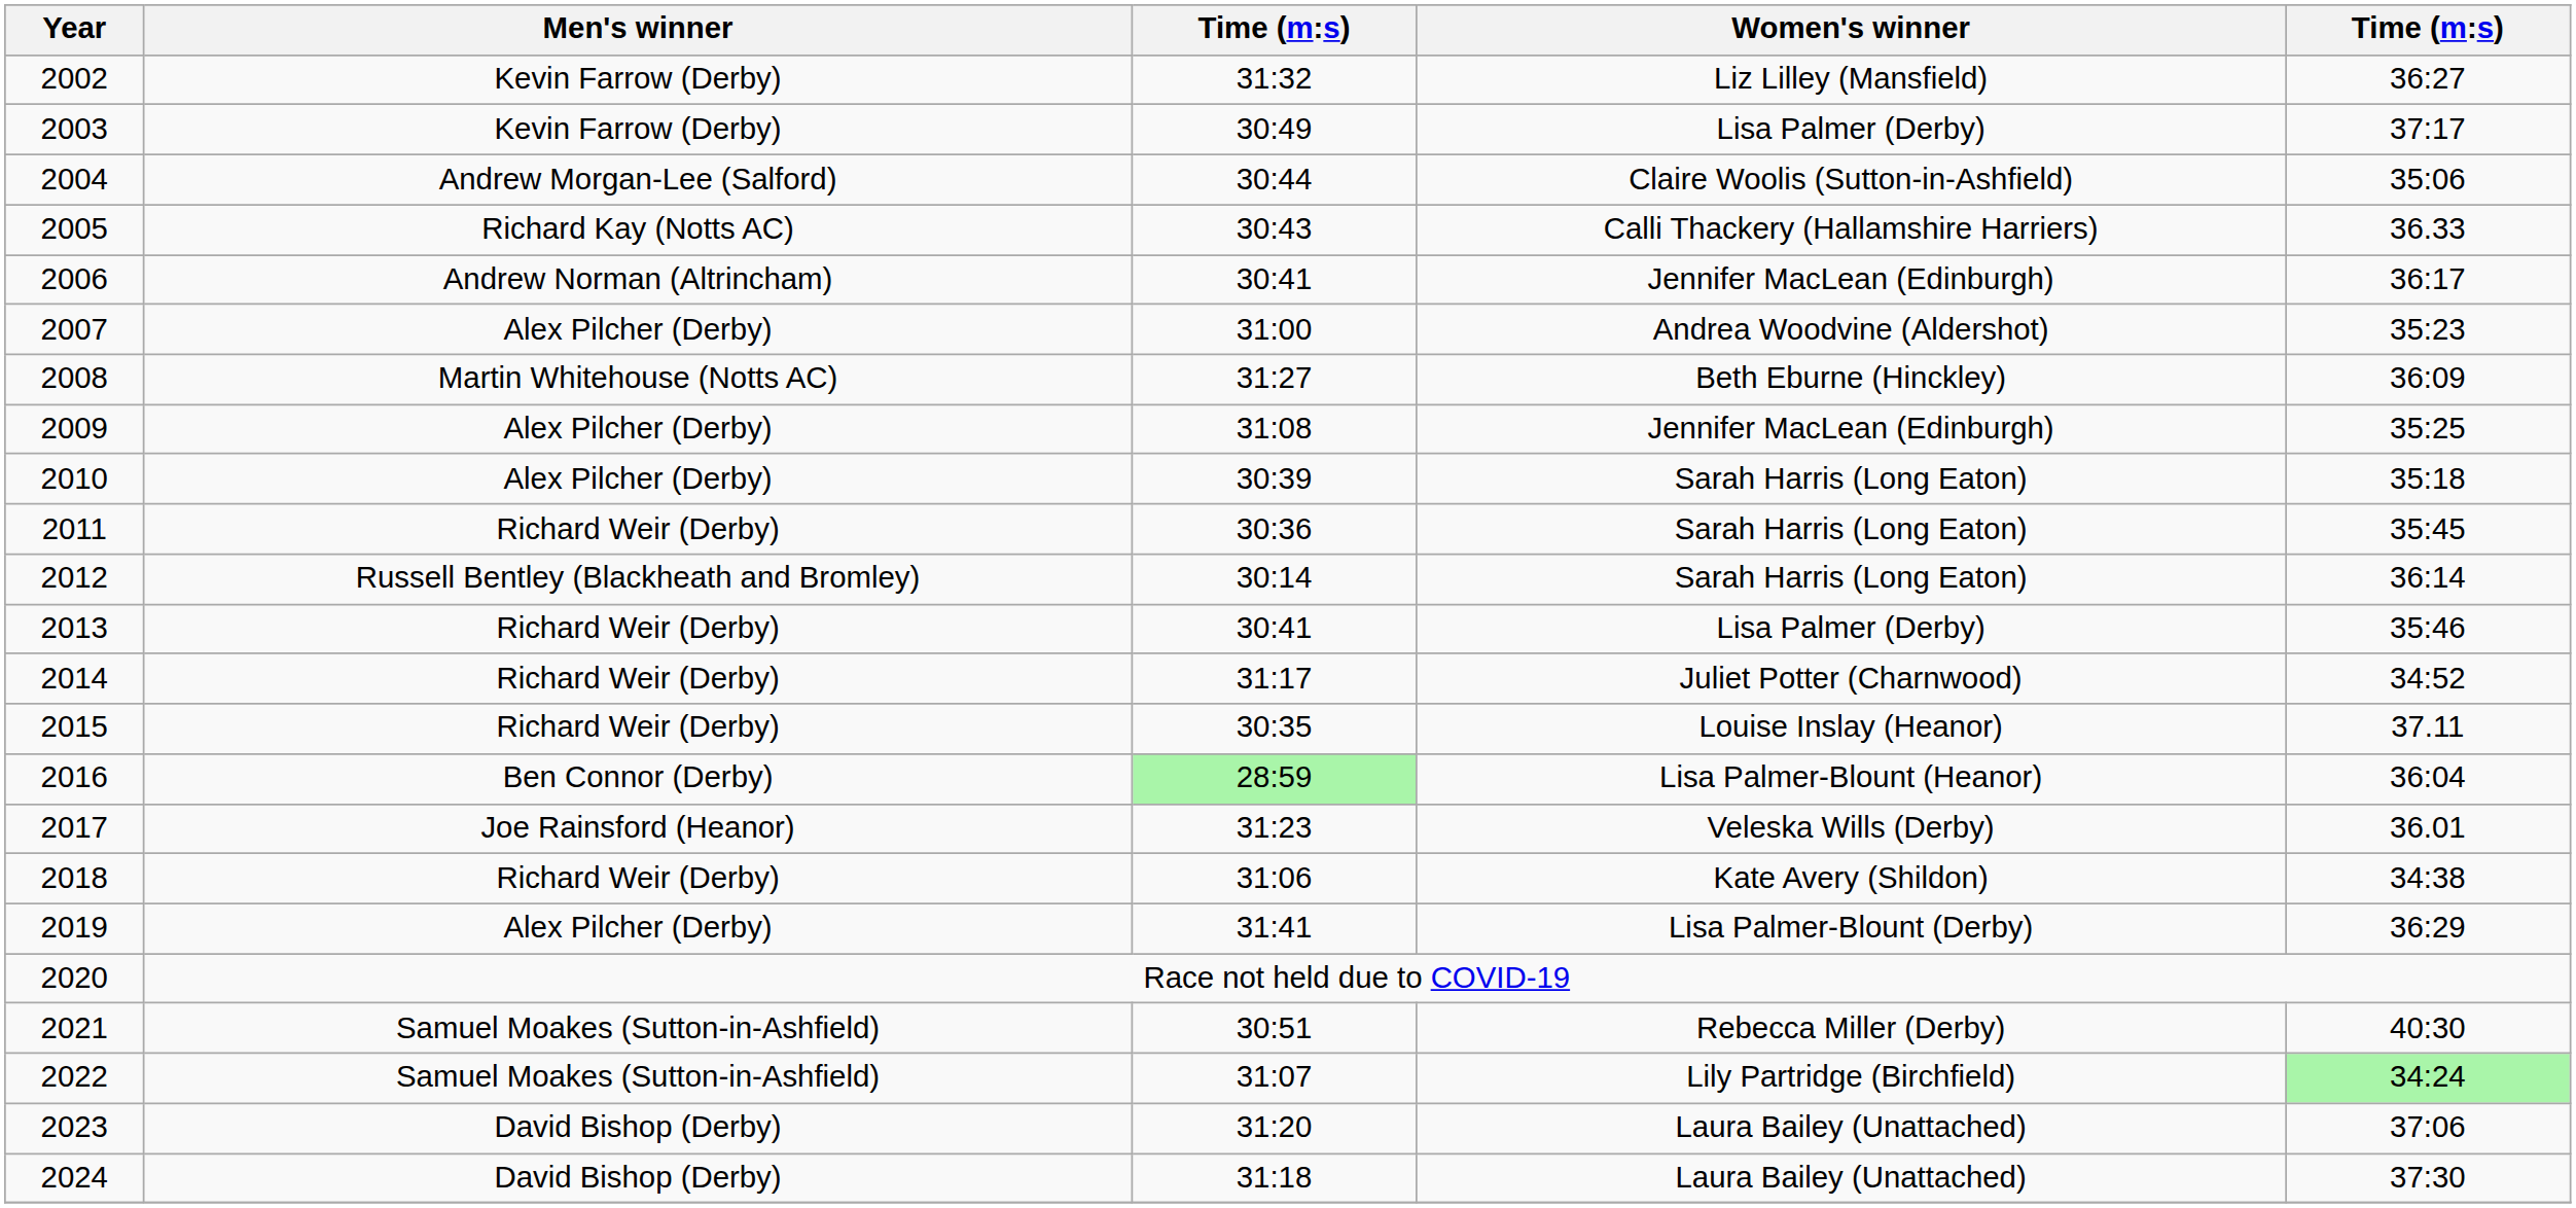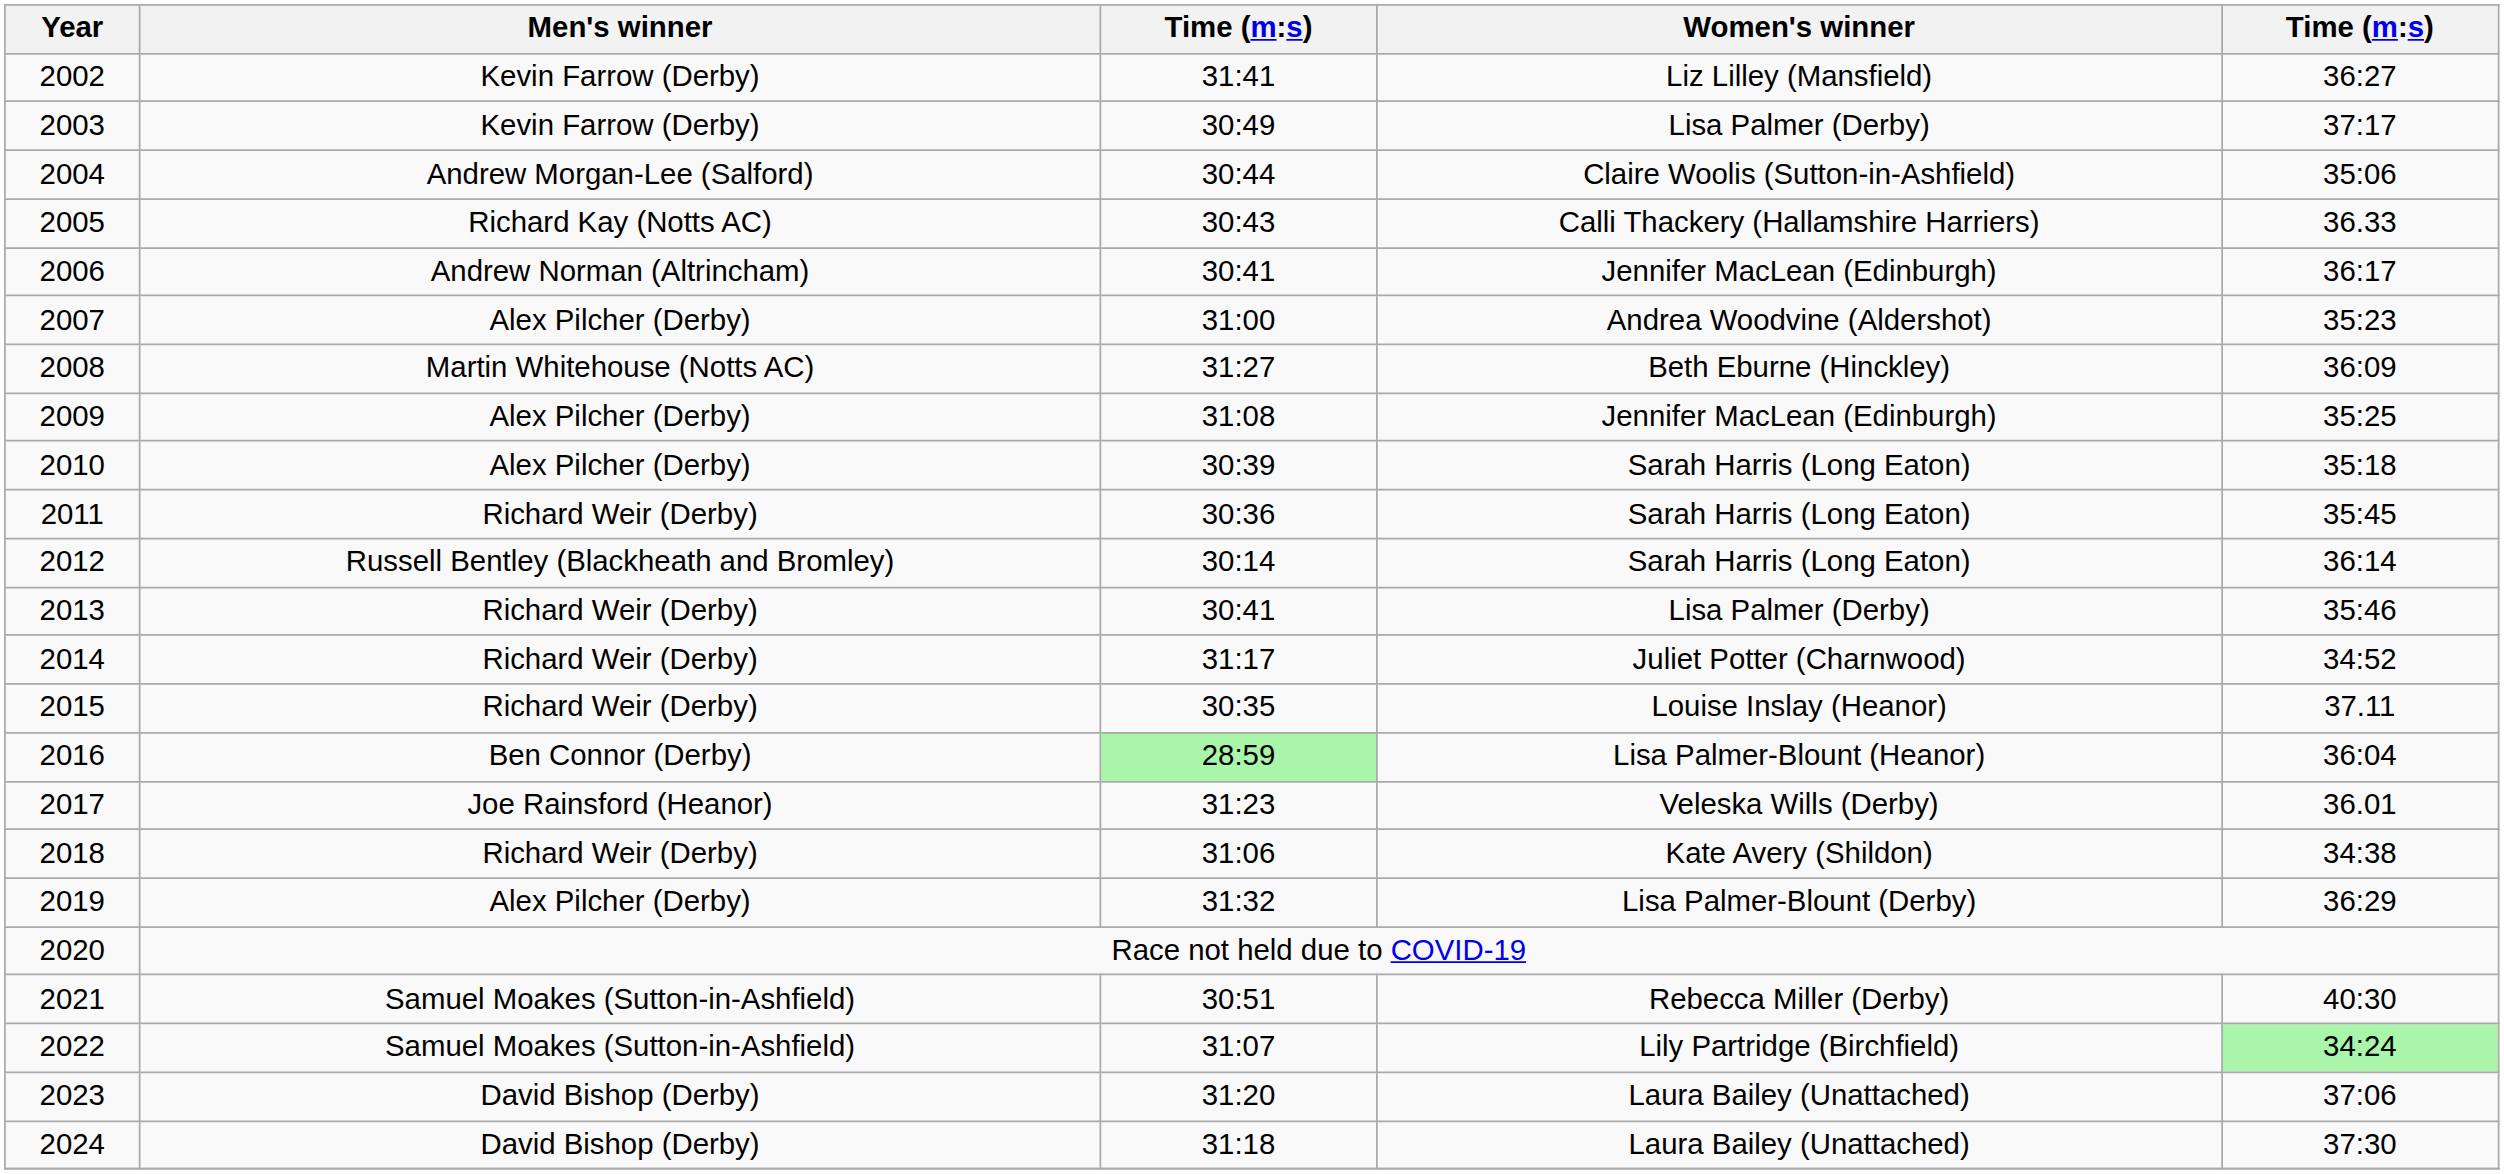 <table class="wikitable" style=" text-align:center; font-size:105%;" width="90%">
 <tr>
 <th>Year</th>
 <th>Men's winner</th>
 <th>Time (<a href='#'>m</a>:<a href='#'>s</a>)</th>
 <th>Women's winner</th>
 <th>Time (<a href='#'>m</a>:<a href='#'>s</a>)</th>
 </tr>
 <tr>
 <td>2002</td>
 <td>Kevin Farrow (Derby)</td>
-<td>31:32</td>
+<td>31:41</td>
 <td>Liz Lilley (Mansfield)</td>
 <td>36:27</td>
 </tr>
 <tr>
 <td>2003</td>
 <td>Kevin Farrow (Derby)</td>
 <td>30:49</td>
 <td>Lisa Palmer (Derby)</td>
 <td>37:17</td>
 </tr>
 <tr>
 <td>2004</td>
 <td>Andrew Morgan-Lee (Salford)</td>
 <td>30:44</td>
 <td>Claire Woolis (Sutton-in-Ashfield)</td>
 <td>35:06</td>
 </tr>
 <tr>
 <td>2005</td>
 <td>Richard Kay (Notts AC)</td>
 <td>30:43</td>
 <td>Calli Thackery (Hallamshire Harriers)</td>
 <td>36.33</td>
 </tr>
 <tr>
 <td>2006</td>
 <td>Andrew Norman (Altrincham)</td>
 <td>30:41</td>
 <td>Jennifer MacLean (Edinburgh)</td>
 <td>36:17</td>
 </tr>
 <tr>
 <td>2007</td>
 <td>Alex Pilcher (Derby)</td>
 <td>31:00</td>
 <td>Andrea Woodvine (Aldershot)</td>
 <td>35:23</td>
 </tr>
 <tr>
 <td>2008</td>
 <td>Martin Whitehouse (Notts AC)</td>
 <td>31:27</td>
 <td>Beth Eburne (Hinckley)</td>
 <td>36:09</td>
 </tr>
 <tr>
 <td>2009</td>
 <td>Alex Pilcher (Derby)</td>
 <td>31:08</td>
 <td>Jennifer MacLean (Edinburgh)</td>
 <td>35:25</td>
 </tr>
 <tr>
 <td>2010</td>
 <td>Alex Pilcher (Derby)</td>
 <td>30:39</td>
 <td>Sarah Harris (Long Eaton)</td>
 <td>35:18</td>
 </tr>
 <tr>
 <td>2011</td>
 <td>Richard Weir (Derby)</td>
 <td>30:36</td>
 <td>Sarah Harris (Long Eaton)</td>
 <td>35:45</td>
 </tr>
 <tr>
 <td>2012</td>
 <td>Russell Bentley (Blackheath and Bromley)</td>
 <td>30:14</td>
 <td>Sarah Harris (Long Eaton)</td>
 <td>36:14</td>
 </tr>
 <tr>
 <td>2013</td>
 <td>Richard Weir (Derby)</td>
 <td>30:41</td>
 <td>Lisa Palmer (Derby)</td>
 <td>35:46</td>
 </tr>
 <tr>
 <td>2014</td>
 <td>Richard Weir (Derby)</td>
 <td>31:17</td>
 <td>Juliet Potter (Charnwood)</td>
 <td>34:52</td>
 </tr>
 <tr>
 <td>2015</td>
 <td>Richard Weir (Derby)</td>
 <td>30:35</td>
 <td>Louise Inslay (Heanor)</td>
 <td>37.11</td>
 </tr>
 <tr>
 <td>2016</td>
 <td>Ben Connor (Derby)</td>
 <td bgcolor=#A9F5A9>28:59</td>
 <td>Lisa Palmer-Blount (Heanor)</td>
 <td>36:04</td>
 </tr>
 <tr>
 <td>2017</td>
 <td>Joe Rainsford (Heanor)</td>
 <td>31:23</td>
 <td>Veleska Wills (Derby)</td>
 <td>36.01</td>
 </tr>
 <tr>
 <td>2018</td>
 <td>Richard Weir (Derby)</td>
 <td>31:06</td>
 <td>Kate Avery (Shildon)</td>
 <td>34:38</td>
 </tr>
 <tr>
 <td>2019</td>
 <td>Alex Pilcher (Derby)</td>
-<td>31:41</td>
+<td>31:32</td>
 <td>Lisa Palmer-Blount (Derby)</td>
 <td>36:29</td>
 </tr>
 <tr>
 <td>2020</td>
 <td colspan=4>Race not held due to <a href='#'>COVID-19</a></td>
 </tr>
 <tr>
 <td>2021</td>
 <td>Samuel Moakes (Sutton-in-Ashfield)</td>
 <td>30:51</td>
 <td>Rebecca Miller (Derby)</td>
 <td>40:30</td>
 </tr>
 <tr>
 <td>2022</td>
 <td>Samuel Moakes (Sutton-in-Ashfield)</td>
 <td>31:07</td>
 <td>Lily Partridge (Birchfield)</td>
 <td bgcolor=#A9F5A9>34:24</td>
 </tr>
 <tr>
 <td>2023</td>
 <td>David Bishop (Derby)</td>
 <td>31:20</td>
 <td>Laura Bailey (Unattached)</td>
 <td>37:06</td>
 </tr>
 <tr>
 <td>2024</td>
 <td>David Bishop (Derby)</td>
 <td>31:18</td>
 <td>Laura Bailey (Unattached)</td>
 <td>37:30</td>
 </tr>
 <tr>
 </tr>
 </table>
